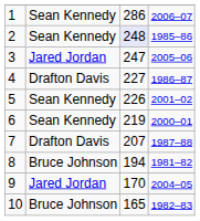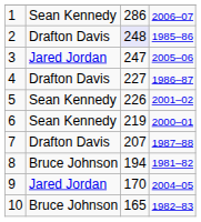 <table class="wikitable">
 <tr>
 </tr>
 <tr>
 <td>1</td>
 <td>Sean Kennedy</td>
 <td>286</td>
 <td style="font-size:80%;"><a href='#'>2006–07</a></td>
 </tr>
 <tr>
 <td>2</td>
-<td>Sean Kennedy</td>
+<td>Drafton Davis</td>
 <td style="background: lavender;">248</td>
 <td style="font-size:80%;"><a href='#'>1985–86</a></td>
 </tr>
 <tr>
 <td>3</td>
 <td><a href='#'>Jared Jordan</a></td>
 <td>247</td>
 <td style="font-size:80%;"><a href='#'>2005–06</a></td>
 </tr>
 <tr>
 <td>4</td>
 <td>Drafton Davis</td>
 <td>227</td>
 <td style="font-size:80%;"><a href='#'>1986–87</a></td>
 </tr>
 <tr>
 <td>5</td>
 <td>Sean Kennedy</td>
 <td>226</td>
 <td style="font-size:80%;"><a href='#'>2001–02</a></td>
 </tr>
 <tr>
 <td>6</td>
 <td>Sean Kennedy</td>
 <td>219</td>
 <td style="font-size:80%;"><a href='#'>2000–01</a></td>
 </tr>
 <tr>
 <td>7</td>
 <td>Drafton Davis</td>
 <td>207</td>
 <td style="font-size:80%;"><a href='#'>1987–88</a></td>
 </tr>
 <tr>
 <td>8</td>
 <td>Bruce Johnson</td>
 <td>194</td>
 <td style="font-size:80%;"><a href='#'>1981–82</a></td>
 </tr>
 <tr>
 <td>9</td>
 <td><a href='#'>Jared Jordan</a></td>
 <td>170</td>
 <td style="font-size:80%;"><a href='#'>2004–05</a></td>
 </tr>
 <tr>
 <td>10</td>
 <td>Bruce Johnson</td>
 <td>165</td>
 <td style="font-size:80%;"><a href='#'>1982–83</a></td>
 </tr>
 </table>
